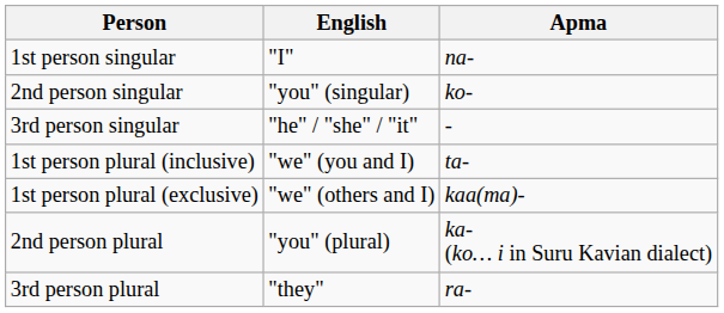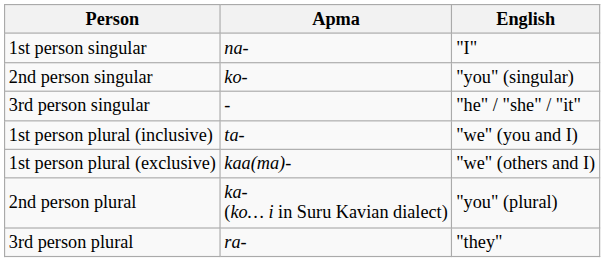 <table class="wikitable">
 <tr>
 <th>Person</th>
+<th>Apma</th>
 <th>English</th>
-<th>Apma</th>
 </tr>
 <tr ->
 <td>1st person singular</td>
+<td><em>na-</em></td>
 <td>"I"</td>
-<td><em>na-</em></td>
 </tr>
 <tr ->
 <td>2nd person singular</td>
+<td><em>ko-</em></td>
 <td>"you" (singular)</td>
-<td><em>ko-</em></td>
 </tr>
 <tr ->
 <td>3rd person singular</td>
+<td><em>-</em></td>
 <td>"he" / "she" / "it"</td>
-<td><em>-</em></td>
 </tr>
 <tr ->
 <td>1st person plural (inclusive)</td>
+<td><em>ta-</em></td>
 <td>"we" (you and I)</td>
-<td><em>ta-</em></td>
 </tr>
 <tr ->
 <td>1st person plural (exclusive)</td>
+<td><em>kaa(ma)-</em></td>
 <td>"we" (others and I)</td>
-<td><em>kaa(ma)-</em></td>
 </tr>
 <tr ->
 <td>2nd person plural</td>
+<td><em>ka-</em><br>(<em>ko… i</em> in Suru Kavian dialect)</td>
 <td>"you" (plural)</td>
-<td><em>ka-</em><br>(<em>ko… i</em> in Suru Kavian dialect)</td>
 </tr>
 <tr ->
 <td>3rd person plural</td>
+<td><em>ra-</em></td>
 <td>"they"</td>
-<td><em>ra-</em></td>
 </tr>
 </table>
